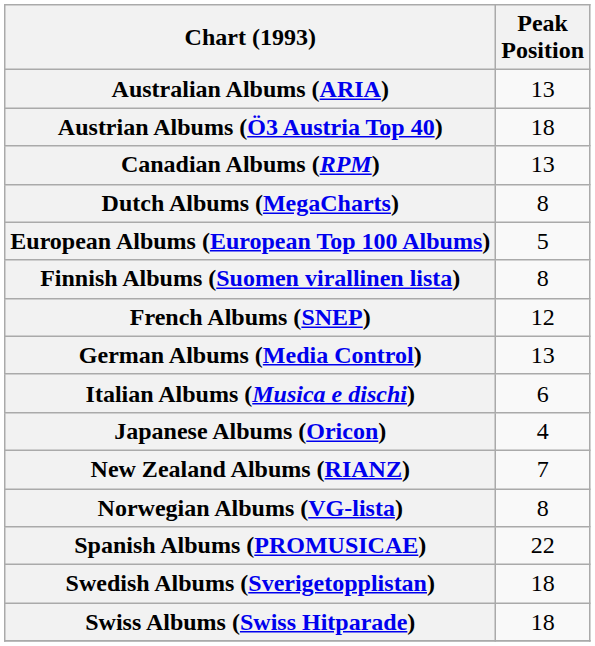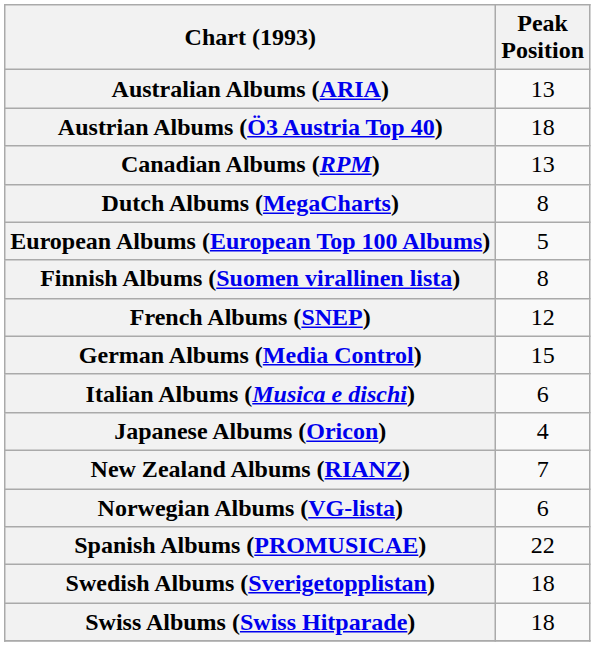 <table class="wikitable sortable plainrowheaders" style="text-align:center;">
 <tr>
 <th scope="col">Chart (1993)</th>
 <th scope="col">Peak<br>Position</th>
 </tr>
 <tr>
 <th scope="row">Australian Albums (<a href='#'>ARIA</a>)</th>
 <td>13</td>
 </tr>
 <tr>
 <th scope="row">Austrian Albums (<a href='#'>Ö3 Austria Top 40</a>)</th>
 <td>18</td>
 </tr>
 <tr>
 <th scope="row">Canadian Albums (<em><a href='#'>RPM</a></em>)</th>
 <td>13</td>
 </tr>
 <tr>
 <th scope="row">Dutch Albums (<a href='#'>MegaCharts</a>)</th>
 <td>8</td>
 </tr>
 <tr>
 <th scope="row">European Albums (<a href='#'>European Top 100 Albums</a>)</th>
 <td>5</td>
 </tr>
 <tr>
 <th scope="row">Finnish Albums (<a href='#'>Suomen virallinen lista</a>)</th>
 <td>8</td>
 </tr>
 <tr>
 <th scope="row">French Albums (<a href='#'>SNEP</a>)</th>
 <td>12</td>
 </tr>
 <tr>
 <th scope="row">German Albums (<a href='#'>Media Control</a>)</th>
-<td>13</td>
+<td>15</td>
 </tr>
 <tr>
 <th scope="row">Italian Albums (<em><a href='#'>Musica e dischi</a></em>)</th>
 <td>6</td>
 </tr>
 <tr>
 <th scope="row">Japanese Albums (<a href='#'>Oricon</a>)</th>
 <td>4</td>
 </tr>
 <tr>
 <th scope="row">New Zealand Albums (<a href='#'>RIANZ</a>)</th>
 <td>7</td>
 </tr>
 <tr>
 <th scope="row">Norwegian Albums (<a href='#'>VG-lista</a>)</th>
-<td>8</td>
+<td>6</td>
 </tr>
 <tr>
 <th scope="row">Spanish Albums (<a href='#'>PROMUSICAE</a>)</th>
 <td>22</td>
 </tr>
 <tr>
 <th scope="row">Swedish Albums (<a href='#'>Sverigetopplistan</a>)</th>
 <td>18</td>
 </tr>
 <tr>
 <th scope="row">Swiss Albums (<a href='#'>Swiss Hitparade</a>)</th>
 <td>18</td>
 </tr>
 <tr>
 </tr>
 <tr>
 </tr>
 </table>
